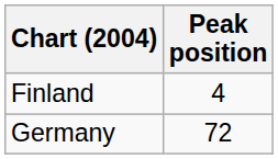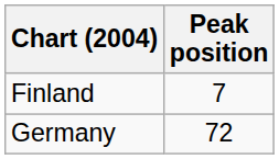 <table class="wikitable">
 <tr>
 <th>Chart (2004)</th>
 <th>Peak<br>position</th>
 </tr>
 <tr>
 <td>Finland</td>
-<td align="center">4</td>
+<td align="center">7</td>
 </tr>
 <tr>
 <td>Germany</td>
 <td align="center">72</td>
 </tr>
 </table>
